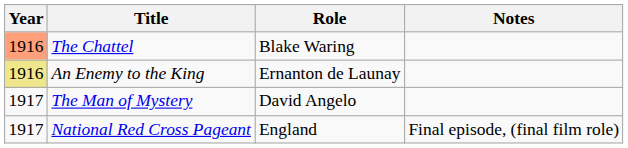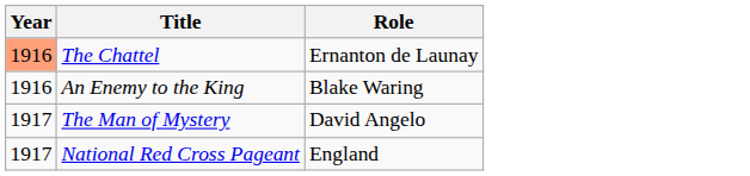 <table class="wikitable">
 <tr>
 <th>Year</th>
 <th>Title</th>
 <th>Role</th>
-<th>Notes</th>
 </tr>
 <tr>
 <td style="background: lightsalmon;">1916</td>
 <td><em><a href='#'>The Chattel</a></em></td>
-<td>Blake Waring</td>
-<td></td>
+<td>Ernanton de Launay</td>
 </tr>
 <tr>
-<td style="background: khaki;">1916</td>
+<td>1916</td>
 <td><em>An Enemy to the King</em></td>
-<td>Ernanton de Launay</td>
-<td></td>
+<td>Blake Waring</td>
 </tr>
 <tr>
 <td>1917</td>
 <td><em><a href='#'>The Man of Mystery</a></em></td>
 <td>David Angelo</td>
-<td></td>
 </tr>
 <tr>
 <td>1917</td>
 <td><em><a href='#'>National Red Cross Pageant</a></em></td>
 <td>England</td>
-<td>Final episode, (final film role)</td>
 </tr>
 </table>
